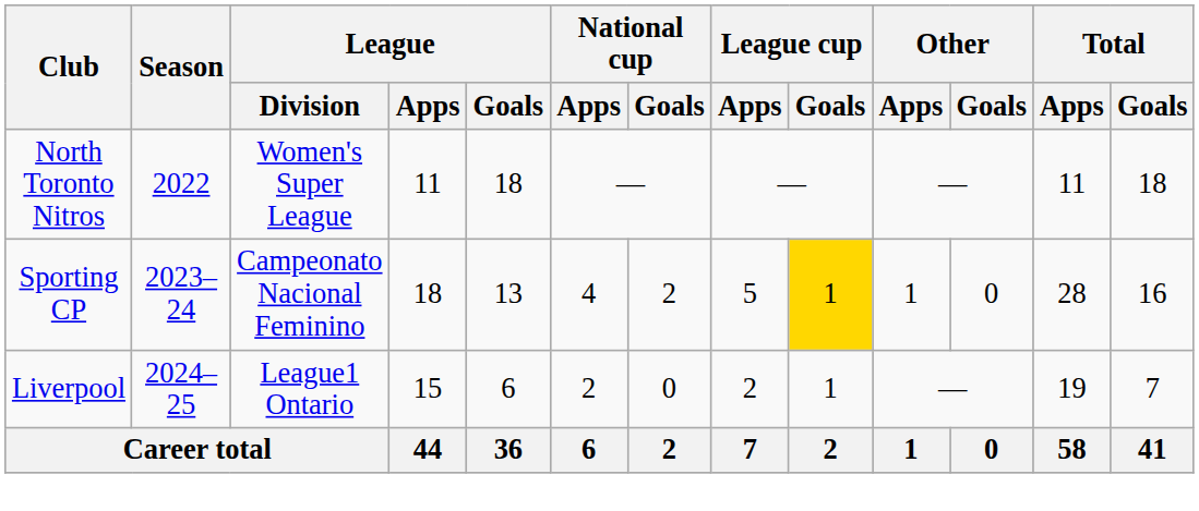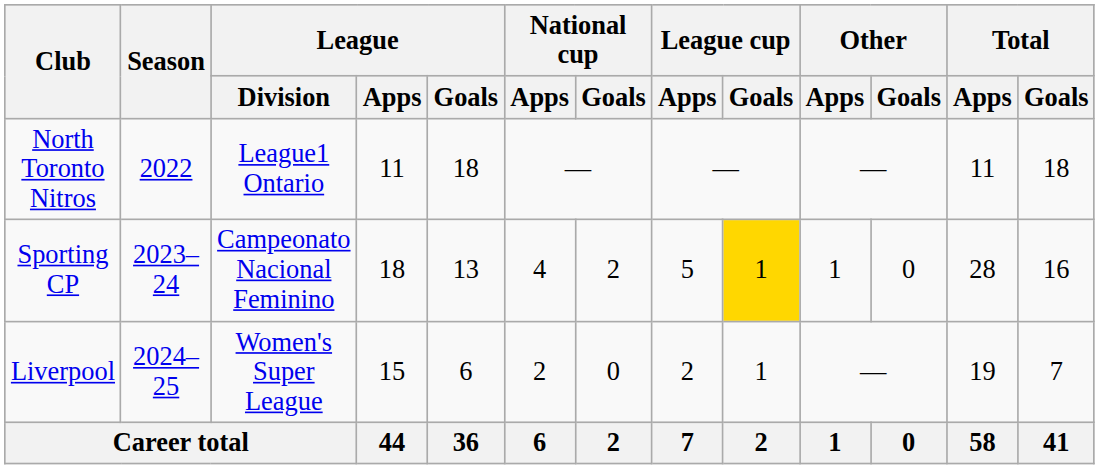 <table class="wikitable" style="text-align:center">
 <tr>
 <th rowspan="2">Club</th>
 <th rowspan="2">Season</th>
 <th colspan="3">League</th>
 <th colspan="2">National cup</th>
 <th colspan="2">League cup</th>
 <th colspan="2">Other</th>
 <th colspan="2">Total</th>
 </tr>
 <tr>
 <th>Division</th>
 <th>Apps</th>
 <th>Goals</th>
 <th>Apps</th>
 <th>Goals</th>
 <th>Apps</th>
 <th>Goals</th>
 <th>Apps</th>
 <th>Goals</th>
 <th>Apps</th>
 <th>Goals</th>
 </tr>
 <tr>
 <td><a href='#'>North Toronto Nitros</a></td>
 <td><a href='#'>2022</a></td>
-<td><a href='#'>Women's Super League</a></td>
+<td><a href='#'>League1 Ontario</a></td>
 <td>11</td>
 <td>18</td>
 <td colspan="2">—</td>
 <td colspan="2">—</td>
 <td colspan="2">—</td>
 <td>11</td>
 <td>18</td>
 </tr>
 <tr>
 <td><a href='#'>Sporting CP</a></td>
 <td><a href='#'>2023–24</a></td>
 <td><a href='#'>Campeonato Nacional Feminino</a></td>
 <td>18</td>
 <td>13</td>
 <td>4</td>
 <td>2</td>
 <td>5</td>
 <td style="background: gold;">1</td>
 <td>1</td>
 <td>0</td>
 <td>28</td>
 <td>16</td>
 </tr>
 <tr>
 <td><a href='#'>Liverpool</a></td>
 <td><a href='#'>2024–25</a></td>
-<td><a href='#'>League1 Ontario</a></td>
+<td><a href='#'>Women's Super League</a></td>
 <td>15</td>
 <td>6</td>
 <td>2</td>
 <td>0</td>
 <td>2</td>
 <td>1</td>
 <td colspan="2">—</td>
 <td>19</td>
 <td>7</td>
 </tr>
 <tr>
 <th colspan="3">Career total</th>
 <th>44</th>
 <th>36</th>
 <th>6</th>
 <th>2</th>
 <th>7</th>
 <th>2</th>
 <th>1</th>
 <th>0</th>
 <th>58</th>
 <th>41</th>
 </tr>
 </table>
